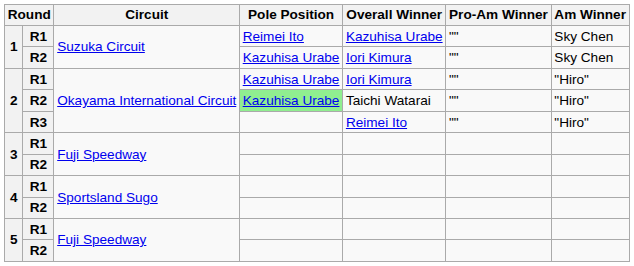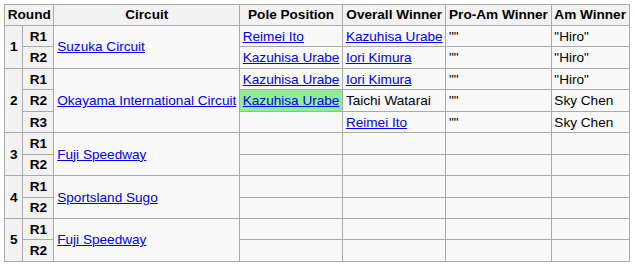 <table class="wikitable" style="font-size:85%;">
 <tr>
 <th colspan="2">Round</th>
 <th>Circuit</th>
 <th>Pole Position</th>
 <th>Overall Winner</th>
 <th>Pro-Am Winner</th>
 <th>Am Winner</th>
 </tr>
 <tr>
 <th rowspan="2">1</th>
 <th>R1</th>
 <td rowspan="2"> <a href='#'>Suzuka Circuit</a></td>
 <td> <a href='#'>Reimei Ito</a></td>
 <td> <a href='#'>Kazuhisa Urabe</a></td>
 <td> ""</td>
-<td> Sky Chen</td>
+<td> "Hiro"</td>
 </tr>
 <tr>
 <th>R2</th>
 <td> <a href='#'>Kazuhisa Urabe</a></td>
 <td> <a href='#'>Iori Kimura</a></td>
 <td> ""</td>
-<td> Sky Chen</td>
+<td> "Hiro"</td>
 </tr>
 <tr>
 <th rowspan="3">2</th>
 <th>R1</th>
 <td rowspan="3"> <a href='#'>Okayama International Circuit</a></td>
 <td> <a href='#'>Kazuhisa Urabe</a></td>
 <td> <a href='#'>Iori Kimura</a></td>
 <td> ""</td>
 <td> "Hiro"</td>
 </tr>
 <tr>
 <th>R2</th>
 <td style="background: lightgreen;"> <a href='#'>Kazuhisa Urabe</a></td>
 <td> Taichi Watarai</td>
 <td> ""</td>
-<td> "Hiro"</td>
+<td> Sky Chen</td>
 </tr>
 <tr>
 <th>R3</th>
 <td></td>
 <td> <a href='#'>Reimei Ito</a></td>
 <td> ""</td>
-<td> "Hiro"</td>
+<td> Sky Chen</td>
 </tr>
 <tr>
 <th rowspan="2">3</th>
 <th>R1</th>
 <td rowspan="2"> <a href='#'>Fuji Speedway</a></td>
 <td></td>
 <td></td>
 <td></td>
 <td></td>
 </tr>
 <tr>
 <th>R2</th>
 <td></td>
 <td></td>
 <td></td>
 <td></td>
 </tr>
 <tr>
 <th rowspan="2">4</th>
 <th>R1</th>
 <td rowspan="2"> <a href='#'>Sportsland Sugo</a></td>
 <td></td>
 <td></td>
 <td></td>
 <td></td>
 </tr>
 <tr>
 <th>R2</th>
 <td></td>
 <td></td>
 <td></td>
 <td></td>
 </tr>
 <tr>
 <th rowspan="2">5</th>
 <th>R1</th>
 <td rowspan="2"> <a href='#'>Fuji Speedway</a></td>
 <td></td>
 <td></td>
 <td></td>
 <td></td>
 </tr>
 <tr>
 <th>R2</th>
 <td></td>
 <td></td>
 <td></td>
 <td></td>
 </tr>
 </table>
